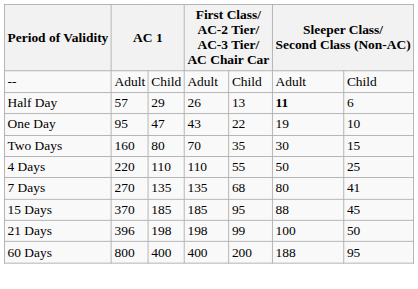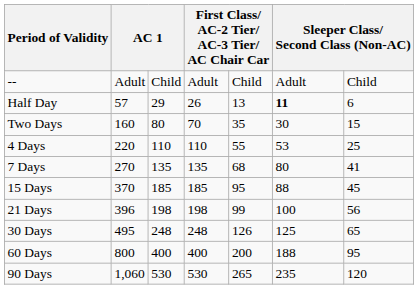 <table class="wikitable">
 <tr>
 <th>Period of Validity</th>
 <th colspan="2">AC 1</th>
 <th colspan="2">First Class/<br>AC-2 Tier/<br>AC-3 Tier/<br>AC Chair Car</th>
 <th colspan="2">Sleeper Class/<br>Second Class (Non-AC)</th>
 </tr>
 <tr>
 <td>--</td>
 <td>Adult</td>
 <td>Child</td>
 <td>Adult</td>
 <td>Child</td>
 <td>Adult</td>
 <td>Child</td>
 </tr>
 <tr>
 <td>Half Day</td>
 <td>57</td>
 <td>29</td>
 <td>26</td>
 <td>13</td>
 <td><strong>11</strong></td>
 <td>6</td>
 </tr>
 <tr>
-<td>One Day</td>
-<td>95</td>
-<td>47</td>
-<td>43</td>
-<td>22</td>
-<td>19</td>
-<td>10</td>
-</tr>
-<tr>
 <td>Two Days</td>
 <td>160</td>
 <td>80</td>
 <td>70</td>
 <td>35</td>
 <td>30</td>
 <td>15</td>
 </tr>
 <tr>
 <td>4 Days</td>
 <td>220</td>
 <td>110</td>
 <td>110</td>
 <td>55</td>
-<td>50</td>
+<td>53</td>
 <td>25</td>
 </tr>
 <tr>
 <td>7 Days</td>
 <td>270</td>
 <td>135</td>
 <td>135</td>
 <td>68</td>
 <td>80</td>
 <td>41</td>
 </tr>
 <tr>
 <td>15 Days</td>
 <td>370</td>
 <td>185</td>
 <td>185</td>
 <td>95</td>
 <td>88</td>
 <td>45</td>
 </tr>
 <tr>
 <td>21 Days</td>
 <td>396</td>
 <td>198</td>
 <td>198</td>
 <td>99</td>
 <td>100</td>
-<td>50</td>
+<td>56</td>
+</tr>
+<tr>
+<td>30 Days</td>
+<td>495</td>
+<td>248</td>
+<td>248</td>
+<td>126</td>
+<td>125</td>
+<td>65</td>
 </tr>
 <tr>
 <td>60 Days</td>
 <td>800</td>
 <td>400</td>
 <td>400</td>
 <td>200</td>
 <td>188</td>
 <td>95</td>
 </tr>
+<tr>
+<td>90 Days</td>
+<td>1,060</td>
+<td>530</td>
+<td>530</td>
+<td>265</td>
+<td>235</td>
+<td>120</td>
+</tr>
 </table>
